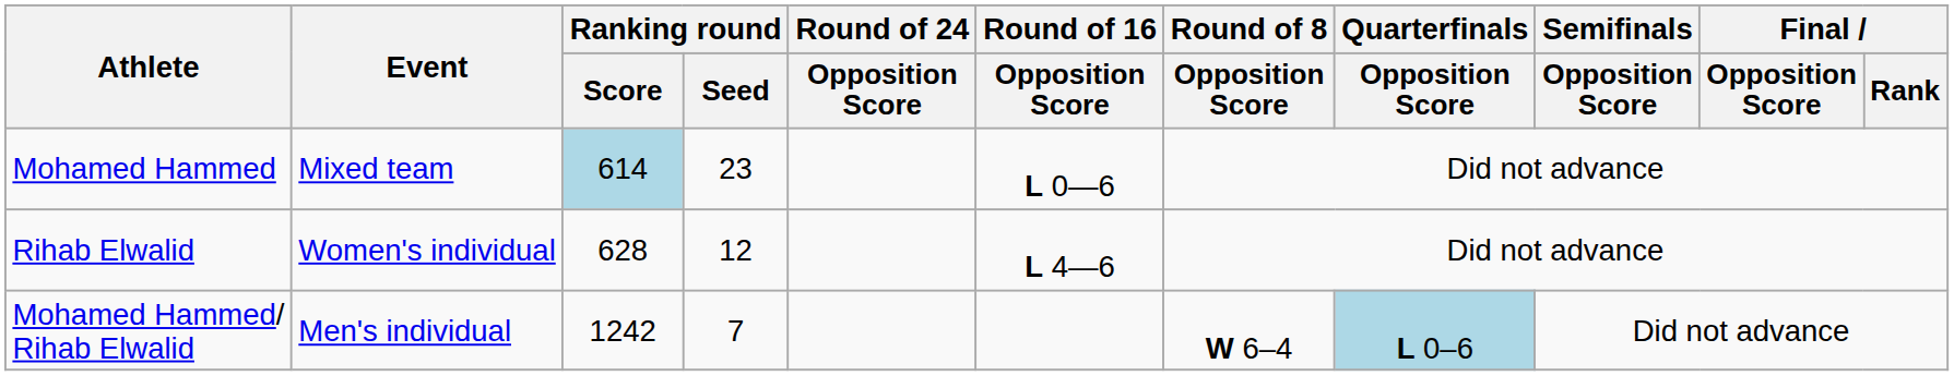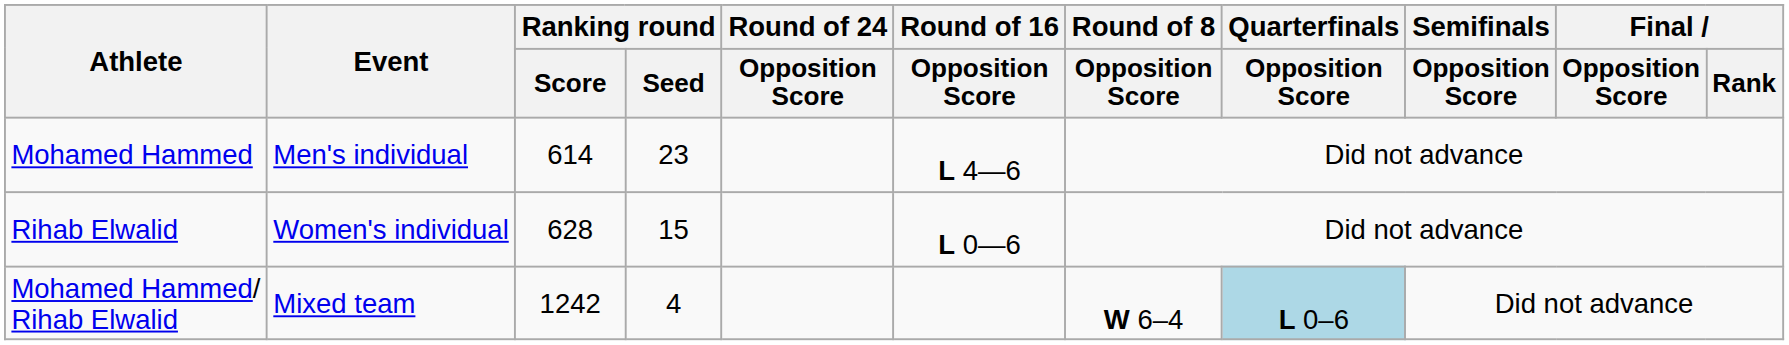 <table class="wikitable" style="font-size:90%">
 <tr>
 <th rowspan=2>Athlete</th>
 <th rowspan=2>Event</th>
 <th colspan="2">Ranking round</th>
 <th>Round of 24</th>
 <th>Round of 16</th>
 <th>Round of 8</th>
 <th>Quarterfinals</th>
 <th>Semifinals</th>
 <th colspan="2">Final / </th>
 </tr>
 <tr style="font-size:95%">
 <th>Score</th>
 <th>Seed</th>
 <th>Opposition<br>Score</th>
 <th>Opposition<br>Score</th>
 <th>Opposition<br>Score</th>
 <th>Opposition<br>Score</th>
 <th>Opposition<br>Score</th>
 <th>Opposition<br>Score</th>
 <th>Rank</th>
 </tr>
 <tr align=center>
 <td align=left><a href='#'>Mohamed Hammed</a></td>
-<td align=left><a href='#'>Mixed team</a></td>
-<td style="background: lightblue;">614</td>
+<td align=left><a href='#'>Men's individual</a></td>
+<td>614</td>
 <td>23</td>
 <td></td>
-<td><br> <strong>L</strong> 0—6</td>
+<td><br> <strong>L</strong> 4—6</td>
 <td colspan=6>Did not advance</td>
 </tr>
 <tr align=center>
 <td align=left><a href='#'>Rihab Elwalid</a></td>
 <td align=left><a href='#'>Women's individual</a></td>
 <td>628</td>
-<td>12</td>
+<td>15</td>
 <td></td>
-<td><br> <strong>L</strong> 4—6</td>
+<td><br> <strong>L</strong> 0—6</td>
 <td colspan=5>Did not advance</td>
 </tr>
 <tr align=center>
 <td align=left><a href='#'>Mohamed Hammed</a>/<br><a href='#'>Rihab Elwalid</a></td>
-<td align=left><a href='#'>Men's individual</a></td>
+<td align=left><a href='#'>Mixed team</a></td>
 <td>1242</td>
-<td>7</td>
+<td>4</td>
 <td></td>
 <td></td>
 <td><br><strong>W</strong> 6–4</td>
 <td style="background: lightblue;"><br><strong>L</strong> 0–6</td>
 <td colspan=3>Did not advance</td>
 </tr>
 </table>
